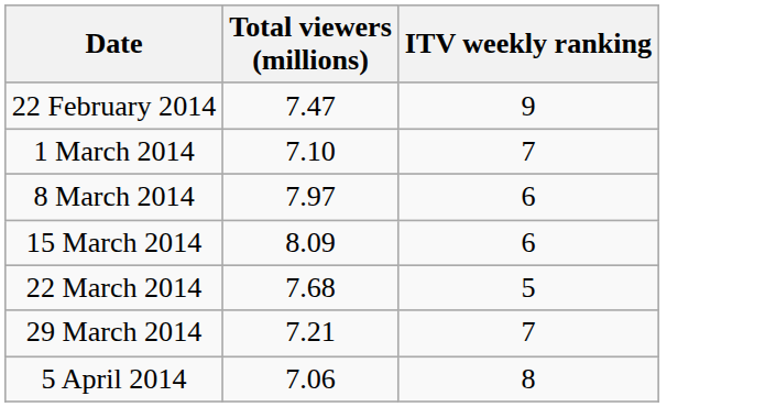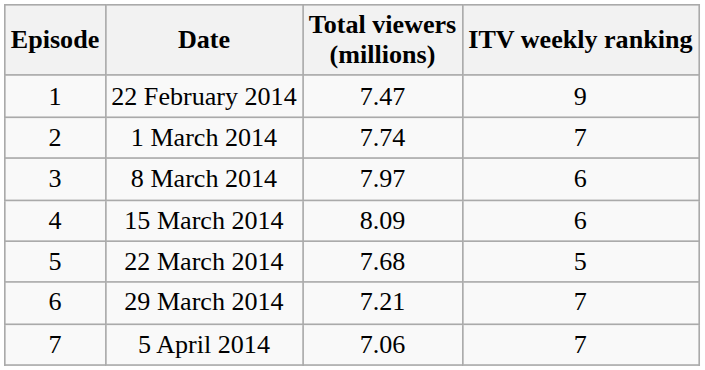 <table class="wikitable" style="text-align:center">
 <tr>
+<th>Episode</th>
 <th>Date</th>
 <th>Total viewers<br>(millions)</th>
 <th>ITV weekly ranking</th>
 </tr>
 <tr>
+<td>1</td>
 <td>22 February 2014</td>
 <td>7.47</td>
 <td>9</td>
 </tr>
 <tr>
+<td>2</td>
 <td>1 March 2014</td>
-<td>7.10</td>
+<td>7.74</td>
 <td>7</td>
 </tr>
 <tr>
+<td>3</td>
 <td>8 March 2014</td>
 <td>7.97</td>
 <td>6</td>
 </tr>
 <tr>
+<td>4</td>
 <td>15 March 2014</td>
 <td>8.09</td>
 <td>6</td>
 </tr>
 <tr>
+<td>5</td>
 <td>22 March 2014</td>
 <td>7.68</td>
 <td>5</td>
 </tr>
 <tr>
+<td>6</td>
 <td>29 March 2014</td>
 <td>7.21</td>
 <td>7</td>
 </tr>
 <tr>
+<td>7</td>
 <td>5 April 2014</td>
 <td>7.06</td>
-<td>8</td>
+<td>7</td>
 </tr>
 </table>
